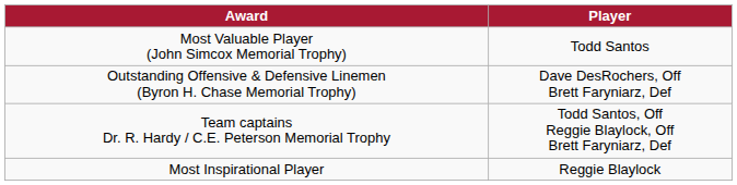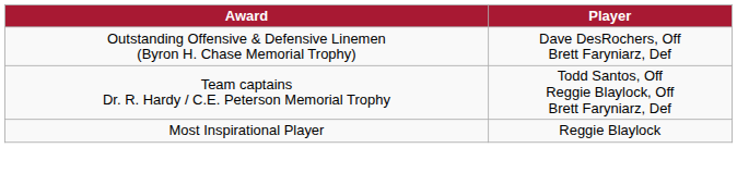 <table class="wikitable" width="65%">
 <tr>
 <th style="background:#A81933;color:#FFFFFF;">Award</th>
 <th style="background:#A81933;color:#FFFFFF;">Player</th>
-</tr>
-<tr align="center" bgcolor="">
-<td>Most Valuable Player<br>(John Simcox Memorial Trophy)</td>
-<td>Todd Santos</td>
 </tr>
 <tr align="center" bgcolor="">
 <td>Outstanding Offensive & Defensive Linemen<br>(Byron H. Chase Memorial Trophy)</td>
 <td>Dave DesRochers, Off<br>Brett Faryniarz, Def</td>
 </tr>
 <tr align="center" bgcolor="">
 <td>Team captains<br>Dr. R. Hardy / C.E. Peterson Memorial Trophy</td>
 <td>Todd Santos, Off<br>Reggie Blaylock, Off<br>Brett Faryniarz, Def</td>
 </tr>
 <tr align="center" bgcolor="">
 <td>Most Inspirational Player</td>
 <td>Reggie Blaylock</td>
 </tr>
 </table>
